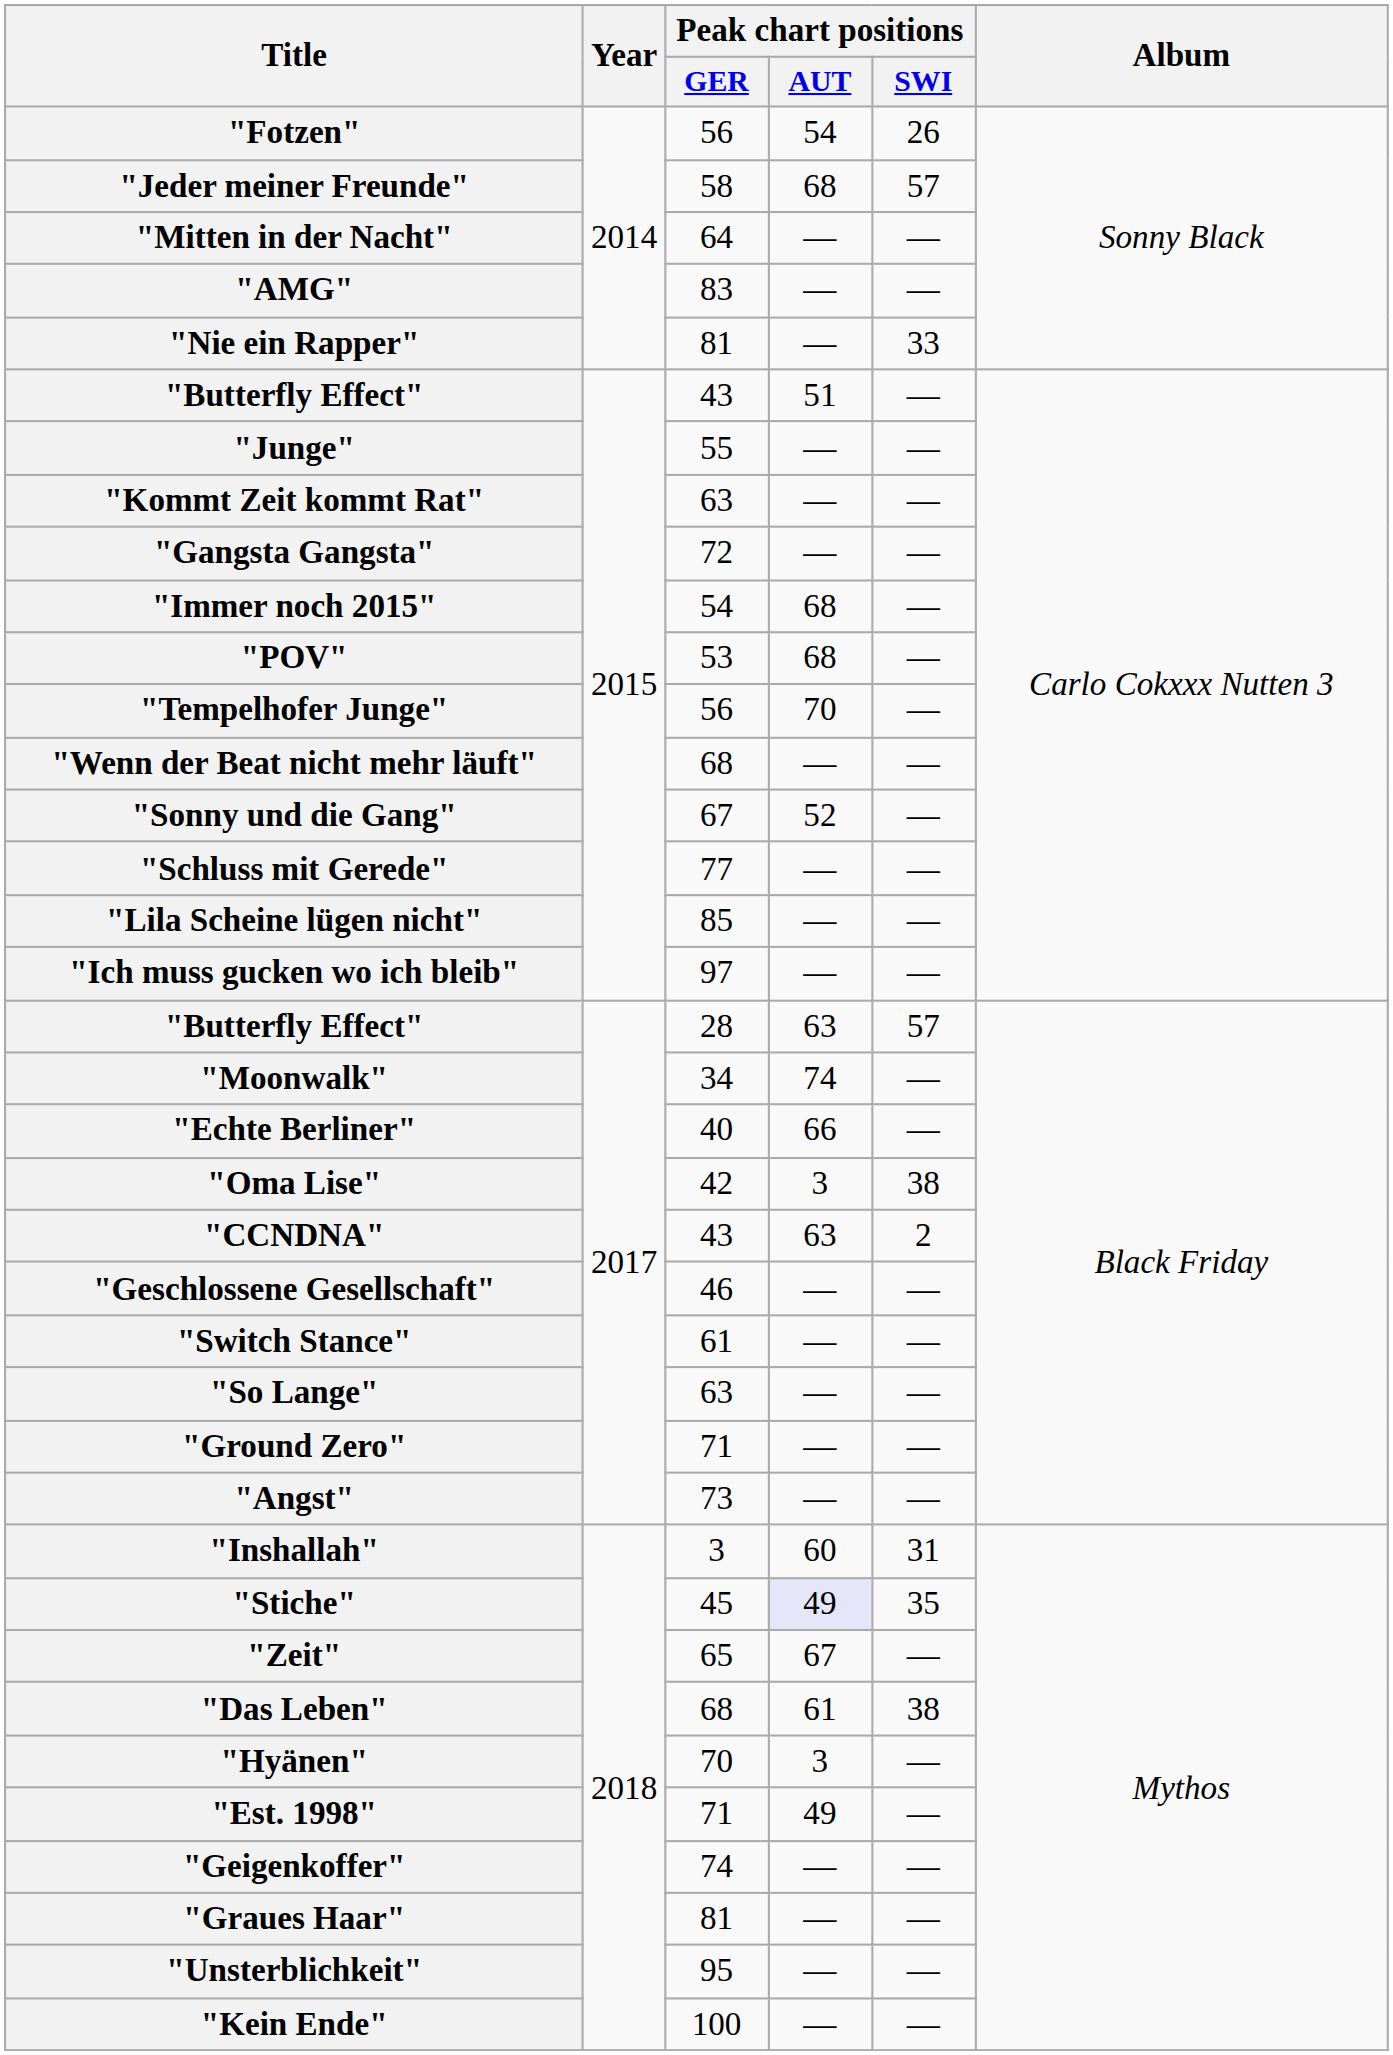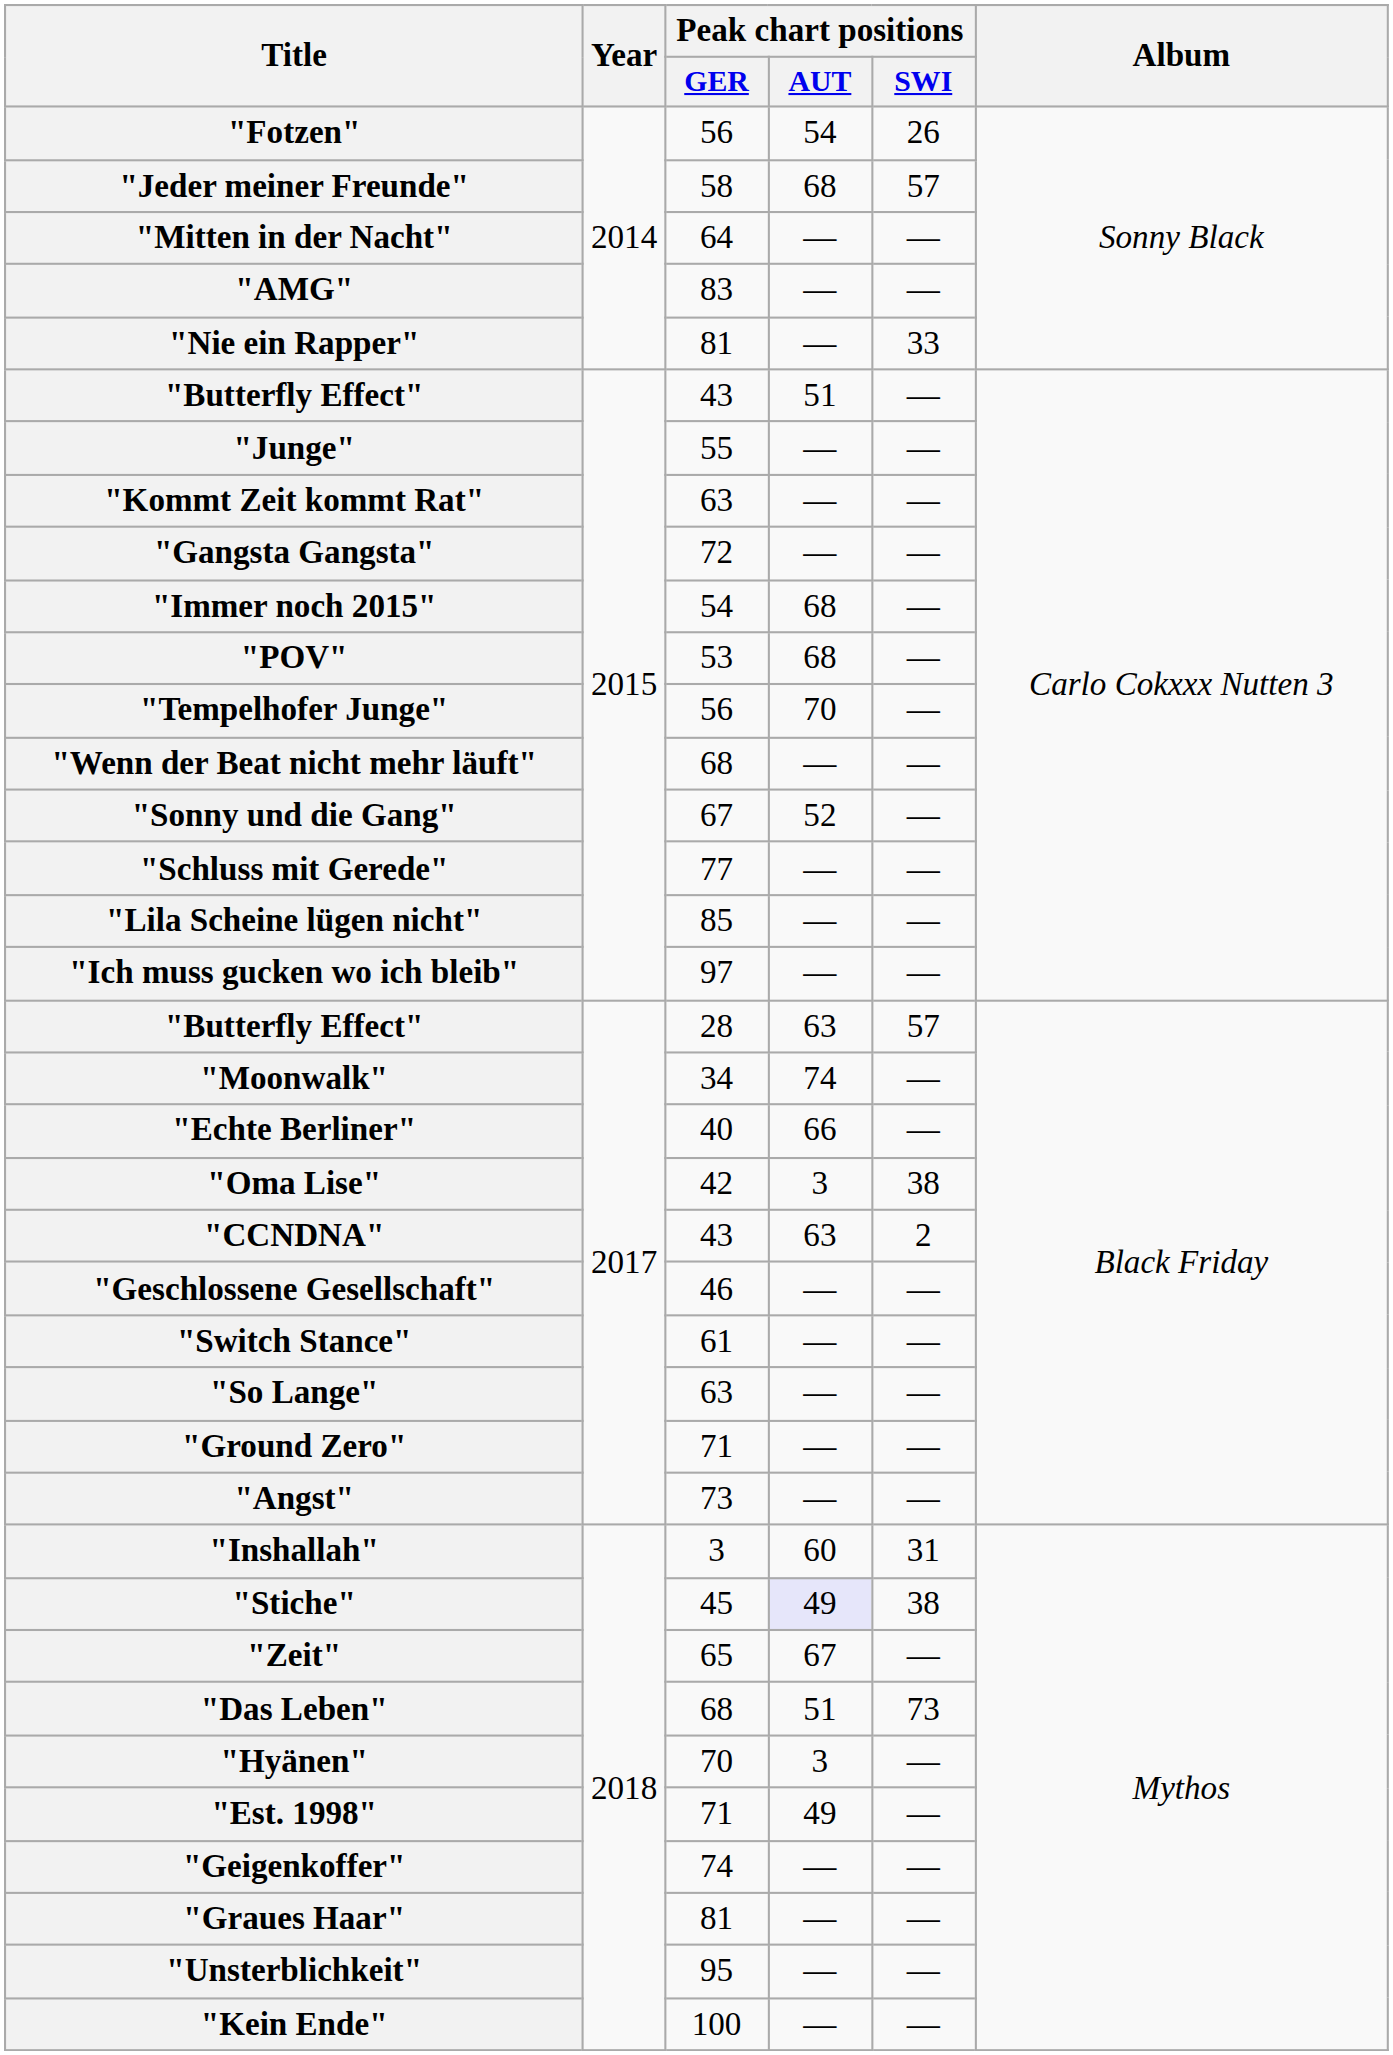 <table class="wikitable plainrowheaders" style="text-align:center;">
 <tr>
 <th scope="col" rowspan="2" style="width:17em;">Title</th>
 <th scope="col" rowspan="2" style="width:1em;">Year</th>
 <th scope="col" colspan="3">Peak chart positions</th>
 <th scope="col" rowspan="2" style="width:12em;">Album</th>
 </tr>
 <tr>
 <th scope="col" style="width:3em;font-size:90%;"><a href='#'>GER</a><br></th>
 <th scope="col" style="width:3em;font-size:90%;"><a href='#'>AUT</a><br></th>
 <th scope="col" style="width:3em;font-size:90%;"><a href='#'>SWI</a><br></th>
 </tr>
 <tr>
 <th scope="row">"Fotzen"</th>
 <td rowspan="5">2014</td>
 <td>56</td>
 <td>54</td>
 <td>26</td>
 <td rowspan="5"><em>Sonny Black</em></td>
 </tr>
 <tr>
 <th scope="row">"Jeder meiner Freunde"</th>
 <td>58</td>
 <td>68</td>
 <td>57</td>
 </tr>
 <tr>
 <th scope="row">"Mitten in der Nacht"</th>
 <td>64</td>
 <td>—</td>
 <td>—</td>
 </tr>
 <tr>
 <th scope="row">"AMG"<br></th>
 <td>83</td>
 <td>—</td>
 <td>—</td>
 </tr>
 <tr>
 <th scope="row">"Nie ein Rapper"</th>
 <td>81</td>
 <td>—</td>
 <td>33</td>
 </tr>
 <tr>
 <th scope="row">"Butterfly Effect"</th>
 <td rowspan="12">2015</td>
 <td>43</td>
 <td>51</td>
 <td>—</td>
 <td rowspan="12"><em>Carlo Cokxxx Nutten 3</em></td>
 </tr>
 <tr>
 <th scope="row">"Junge"</th>
 <td>55</td>
 <td>—</td>
 <td>—</td>
 </tr>
 <tr>
 <th scope="row">"Kommt Zeit kommt Rat"</th>
 <td>63</td>
 <td>—</td>
 <td>—</td>
 </tr>
 <tr>
 <th scope="row">"Gangsta Gangsta"</th>
 <td>72</td>
 <td>—</td>
 <td>—</td>
 </tr>
 <tr>
 <th scope="row">"Immer noch 2015"</th>
 <td>54</td>
 <td>68</td>
 <td>—</td>
 </tr>
 <tr>
 <th scope="row">"POV"</th>
 <td>53</td>
 <td>68</td>
 <td>—</td>
 </tr>
 <tr>
 <th scope="row">"Tempelhofer Junge"</th>
 <td>56</td>
 <td>70</td>
 <td>—</td>
 </tr>
 <tr>
 <th scope="row">"Wenn der Beat nicht mehr läuft"</th>
 <td>68</td>
 <td>—</td>
 <td>—</td>
 </tr>
 <tr>
 <th scope="row">"Sonny und die Gang"</th>
 <td>67</td>
 <td>52</td>
 <td>—</td>
 </tr>
 <tr>
 <th scope="row">"Schluss mit Gerede"</th>
 <td>77</td>
 <td>—</td>
 <td>—</td>
 </tr>
 <tr>
 <th scope="row">"Lila Scheine lügen nicht"</th>
 <td>85</td>
 <td>—</td>
 <td>—</td>
 </tr>
 <tr>
 <th scope="row">"Ich muss gucken wo ich bleib"</th>
 <td>97</td>
 <td>—</td>
 <td>—</td>
 </tr>
 <tr>
 <th scope="row">"Butterfly Effect"</th>
 <td rowspan="10">2017</td>
 <td>28</td>
 <td>63</td>
 <td>57</td>
 <td rowspan="10"><em>Black Friday</em></td>
 </tr>
 <tr>
 <th scope="row">"Moonwalk"</th>
 <td>34</td>
 <td>74</td>
 <td>—</td>
 </tr>
 <tr>
 <th scope="row">"Echte Berliner"<br></th>
 <td>40</td>
 <td>66</td>
 <td>—</td>
 </tr>
 <tr>
 <th scope="row">"Oma Lise"</th>
 <td>42</td>
 <td>3</td>
 <td>38</td>
 </tr>
 <tr>
 <th scope="row">"CCNDNA"</th>
 <td>43</td>
 <td>63</td>
 <td>2</td>
 </tr>
 <tr>
 <th scope="row">"Geschlossene Gesellschaft"</th>
 <td>46</td>
 <td>—</td>
 <td>—</td>
 </tr>
 <tr>
 <th scope="row">"Switch Stance"<br></th>
 <td>61</td>
 <td>—</td>
 <td>—</td>
 </tr>
 <tr>
 <th scope="row">"So Lange"</th>
 <td>63</td>
 <td>—</td>
 <td>—</td>
 </tr>
 <tr>
 <th scope="row">"Ground Zero"</th>
 <td>71</td>
 <td>—</td>
 <td>—</td>
 </tr>
 <tr>
 <th scope="row">"Angst"<br></th>
 <td>73</td>
 <td>—</td>
 <td>—</td>
 </tr>
 <tr>
 <th scope="row">"Inshallah"<br></th>
 <td rowspan="10">2018</td>
 <td>3</td>
 <td>60</td>
 <td>31</td>
 <td rowspan="10"><em>Mythos</em></td>
 </tr>
 <tr>
 <th scope="row">"Stiche"</th>
 <td>45</td>
 <td style="background: lavender;">49</td>
-<td>35</td>
+<td>38</td>
 </tr>
 <tr>
 <th scope="row">"Zeit"</th>
 <td>65</td>
 <td>67</td>
 <td>—</td>
 </tr>
 <tr>
 <th scope="row">"Das Leben"</th>
 <td>68</td>
-<td>61</td>
-<td>38</td>
+<td>51</td>
+<td>73</td>
 </tr>
 <tr>
 <th scope="row">"Hyänen"</th>
 <td>70</td>
 <td>3</td>
 <td>—</td>
 </tr>
 <tr>
 <th scope="row">"Est. 1998"</th>
 <td>71</td>
 <td>49</td>
 <td>—</td>
 </tr>
 <tr>
 <th scope="row">"Geigenkoffer"</th>
 <td>74</td>
 <td>—</td>
 <td>—</td>
 </tr>
 <tr>
 <th scope="row">"Graues Haar"</th>
 <td>81</td>
 <td>—</td>
 <td>—</td>
 </tr>
 <tr>
 <th scope="row">"Unsterblichkeit"<br></th>
 <td>95</td>
 <td>—</td>
 <td>—</td>
 </tr>
 <tr>
 <th scope="row">"Kein Ende"</th>
 <td>100</td>
 <td>—</td>
 <td>—</td>
 </tr>
 </table>
